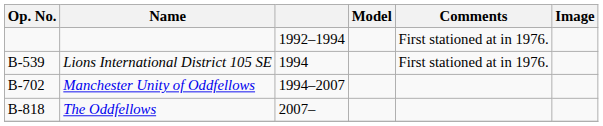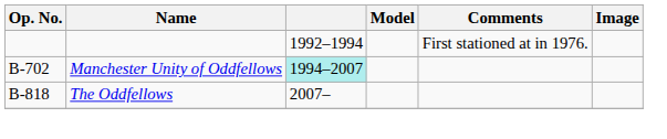 <table class="wikitable">
 <tr>
 <th>Op. No.</th>
 <th>Name</th>
 <th></th>
 <th>Model</th>
 <th>Comments</th>
 <th>Image</th>
 </tr>
 <tr>
 <td></td>
 <td></td>
 <td>1992–1994</td>
 <td></td>
 <td>First stationed at  in 1976.</td>
 <td></td>
 </tr>
 <tr>
-<td>B-539</td>
-<td><em>Lions International District 105 SE</em></td>
-<td>1994</td>
-<td></td>
-<td>First stationed at  in 1976.</td>
-<td></td>
-</tr>
-<tr>
 <td>B-702</td>
 <td><a href='#'><em>Manchester Unity of Oddfellows</em></a></td>
-<td>1994–2007</td>
+<td style="background: paleturquoise;">1994–2007</td>
 <td></td>
 <td></td>
 <td></td>
 </tr>
 <tr>
 <td>B-818</td>
 <td><a href='#'><em>The Oddfellows</em></a></td>
 <td>2007–</td>
 <td></td>
 <td></td>
 <td></td>
 </tr>
 <tr>
 </tr>
 </table>
